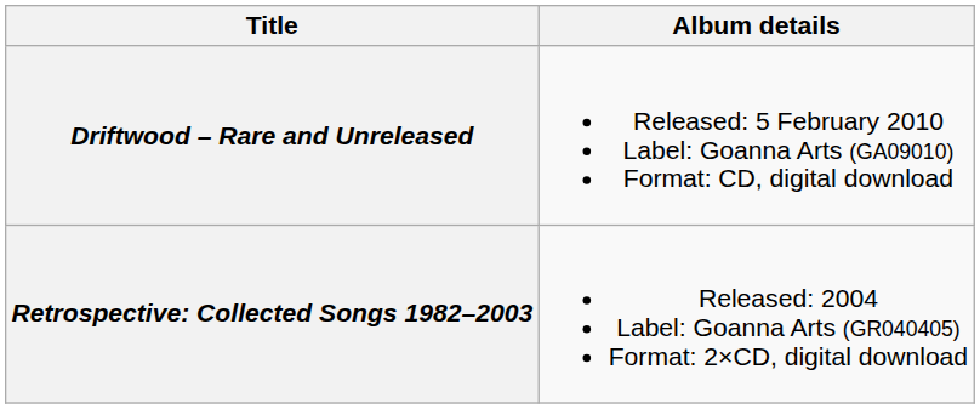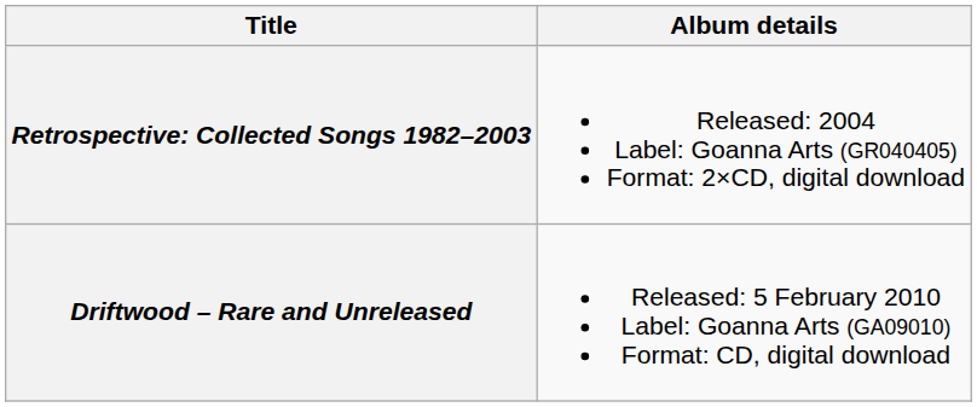 <table class="wikitable plainrowheaders" style="text-align:center;" border="1">
 <tr>
 <th>Title</th>
 <th>Album details</th>
 </tr>
 <tr>
+<th scope="row"><em>Retrospective: Collected Songs 1982–2003</em></th>
+<td><br><ul><li>Released: 2004</li><li>Label: Goanna Arts <small>(GR040405)</small></li><li>Format: 2×CD, digital download</li></ul></td>
+</tr>
+<tr>
 <th scope="row"><em>Driftwood – Rare and Unreleased</em></th>
 <td><br><ul><li>Released: 5 February 2010</li><li>Label: Goanna Arts <small>(GA09010)</small></li><li>Format: CD, digital download</li></ul></td>
 </tr>
-<tr>
-<th scope="row"><em>Retrospective: Collected Songs 1982–2003</em></th>
-<td><br><ul><li>Released: 2004</li><li>Label: Goanna Arts <small>(GR040405)</small></li><li>Format: 2×CD, digital download</li></ul></td>
-</tr>
 </table>
